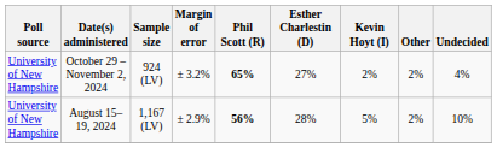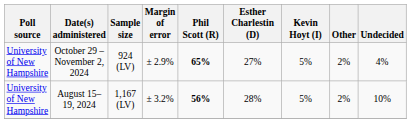 <table class="wikitable" style="font-size:90%;text-align:center;">
 <tr valign=bottom>
 <th>Poll source</th>
 <th>Date(s)<br>administered</th>
 <th>Sample<br>size</th>
 <th>Margin<br>of error</th>
 <th style="width:100px;">Phil<br>Scott (R)</th>
 <th style="width:100px;">Esther<br>Charlestin (D)</th>
 <th style="width:100px;">Kevin<br>Hoyt (I)</th>
 <th>Other</th>
 <th>Undecided</th>
 </tr>
 <tr>
 <td style="text-align:left;"><a href='#'>University of New Hampshire</a></td>
 <td>October 29 – November 2, 2024</td>
 <td>924 (LV)</td>
-<td>± 3.2%</td>
+<td>± 2.9%</td>
 <td><strong>65%</strong></td>
 <td>27%</td>
-<td>2%</td>
+<td>5%</td>
 <td>2%</td>
 <td>4%</td>
 </tr>
 <tr>
 <td style="text-align:left;"><a href='#'>University of New Hampshire</a></td>
 <td>August 15–19, 2024</td>
 <td>1,167 (LV)</td>
-<td>± 2.9%</td>
+<td>± 3.2%</td>
 <td><strong>56%</strong></td>
 <td>28%</td>
 <td>5%</td>
 <td>2%</td>
 <td>10%</td>
 </tr>
 <tr>
 </tr>
 </table>
